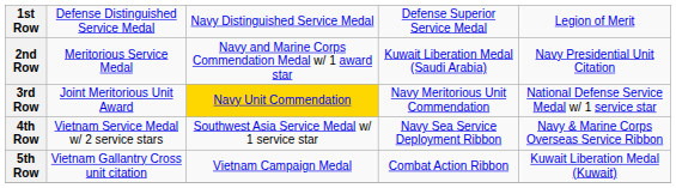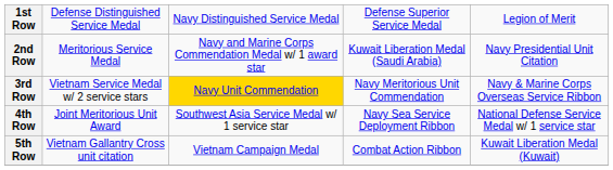 <table class="wikitable" style="margin:1em auto; text-align:center;">
 <tr>
 <th>1st Row</th>
 <td><a href='#'>Defense Distinguished Service Medal</a></td>
 <td><a href='#'>Navy Distinguished Service Medal</a></td>
 <td><a href='#'>Defense Superior Service Medal</a></td>
 <td><a href='#'>Legion of Merit</a></td>
 </tr>
 <tr>
 <th>2nd Row</th>
 <td><a href='#'>Meritorious Service Medal</a></td>
 <td><a href='#'>Navy and Marine Corps Commendation Medal</a> w/ 1 <a href='#'>award star</a></td>
 <td><a href='#'>Kuwait Liberation Medal (Saudi Arabia)</a></td>
 <td><a href='#'>Navy Presidential Unit Citation</a></td>
 </tr>
 <tr>
 <th>3rd Row</th>
-<td><a href='#'>Joint Meritorious Unit Award</a></td>
+<td><a href='#'>Vietnam Service Medal</a> w/ 2 service stars</td>
 <td style="background: gold;"><a href='#'>Navy Unit Commendation</a></td>
 <td><a href='#'>Navy Meritorious Unit Commendation</a></td>
-<td><a href='#'>National Defense Service Medal</a> w/ 1 <a href='#'>service star</a></td>
+<td><a href='#'>Navy & Marine Corps Overseas Service Ribbon</a></td>
 </tr>
 <tr>
 <th>4th Row</th>
-<td><a href='#'>Vietnam Service Medal</a> w/ 2 service stars</td>
+<td><a href='#'>Joint Meritorious Unit Award</a></td>
 <td><a href='#'>Southwest Asia Service Medal</a> w/ 1 service star</td>
 <td><a href='#'>Navy Sea Service Deployment Ribbon</a></td>
-<td><a href='#'>Navy & Marine Corps Overseas Service Ribbon</a></td>
+<td><a href='#'>National Defense Service Medal</a> w/ 1 <a href='#'>service star</a></td>
 </tr>
 <tr>
 <th>5th Row</th>
 <td><a href='#'>Vietnam Gallantry Cross unit citation</a></td>
 <td><a href='#'>Vietnam Campaign Medal</a></td>
 <td><a href='#'>Combat Action Ribbon</a></td>
 <td><a href='#'>Kuwait Liberation Medal (Kuwait)</a></td>
 </tr>
 <tr>
 </tr>
 </table>
